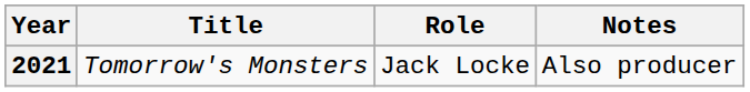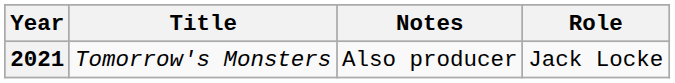 <table class="wikitable plainrowheaders sortable">
 <tr>
 <th scope="col">Year</th>
 <th scope="col">Title</th>
+<th scope="col" class="unsortable">Notes</th>
 <th scope="col">Role</th>
-<th scope="col" class="unsortable">Notes</th>
 </tr>
 <tr>
 <th scope="row">2021</th>
 <td><em>Tomorrow's Monsters</em></td>
+<td>Also producer</td>
 <td>Jack Locke</td>
-<td>Also producer</td>
 </tr>
 </table>
